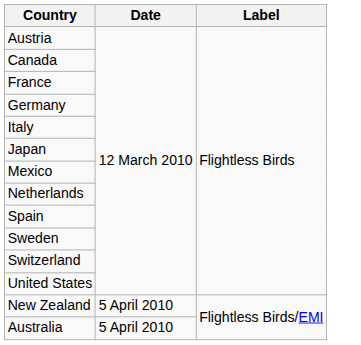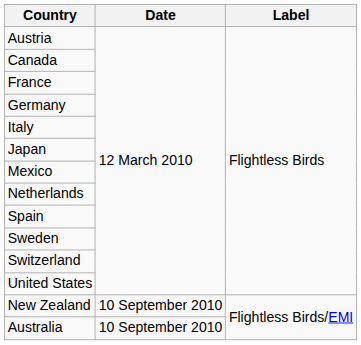 <table class="wikitable">
 <tr>
 <th>Country</th>
 <th>Date</th>
 <th>Label</th>
 </tr>
 <tr>
 <td>Austria</td>
 <td rowspan="12">12 March 2010</td>
 <td rowspan="12">Flightless Birds</td>
 </tr>
 <tr>
 <td>Canada</td>
 </tr>
 <tr>
 <td>France</td>
 </tr>
 <tr>
 <td>Germany</td>
 </tr>
 <tr>
 <td>Italy</td>
 </tr>
 <tr>
 <td>Japan</td>
 </tr>
 <tr>
 <td>Mexico</td>
 </tr>
 <tr>
 <td>Netherlands</td>
 </tr>
 <tr>
 <td>Spain</td>
 </tr>
 <tr>
 <td>Sweden</td>
 </tr>
 <tr>
 <td>Switzerland</td>
 </tr>
 <tr>
 <td>United States</td>
 </tr>
 <tr>
 <td>New Zealand</td>
-<td>5 April 2010</td>
+<td>10 September 2010</td>
 <td rowspan="2">Flightless Birds/<a href='#'>EMI</a></td>
 </tr>
 <tr>
 <td>Australia</td>
-<td>5 April 2010</td>
+<td>10 September 2010</td>
 </tr>
 </table>
